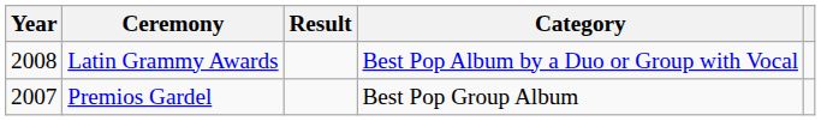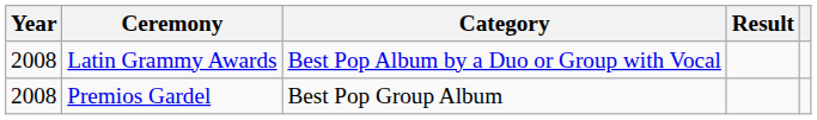 <table class="wikitable sortable plainrowheaders">
 <tr>
 <th scope="col">Year</th>
 <th scope="col">Ceremony</th>
+<th scope="col">Category</th>
 <th scope="col">Result</th>
-<th scope="col">Category</th>
 <th scope="col" class="unsortable"></th>
 </tr>
 <tr>
 <td align="center">2008</td>
 <td><a href='#'>Latin Grammy Awards</a></td>
+<td><a href='#'>Best Pop Album by a Duo or Group with Vocal</a></td>
 <td></td>
-<td><a href='#'>Best Pop Album by a Duo or Group with Vocal</a></td>
 <td align="center"></td>
 </tr>
 <tr>
-<td align="center">2007</td>
+<td align="center">2008</td>
 <td><a href='#'>Premios Gardel</a></td>
+<td>Best Pop Group Album</td>
 <td></td>
-<td>Best Pop Group Album</td>
 <td align="center"></td>
 </tr>
 </table>
